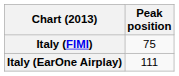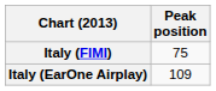 <table class="wikitable plainrowheaders sortable" style="text-align:center;">
 <tr>
 <th>Chart (2013)</th>
 <th>Peak<br>position</th>
 </tr>
 <tr>
 <th scope="row">Italy (<a href='#'>FIMI</a>)</th>
 <td style="text-align:center;">75</td>
 </tr>
 <tr>
 <th scope="row">Italy (EarOne Airplay)</th>
-<td align="center">111</td>
+<td align="center">109</td>
 </tr>
 </table>
